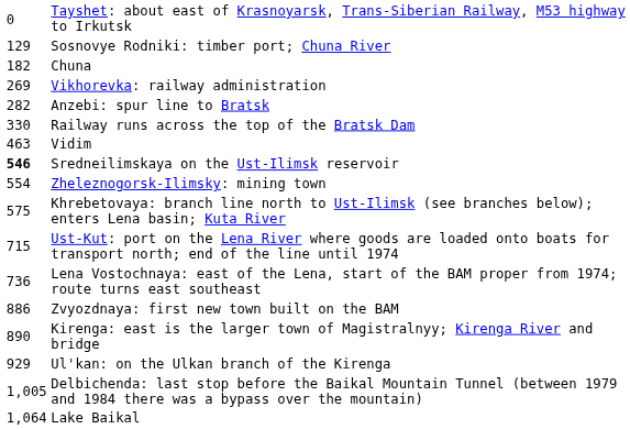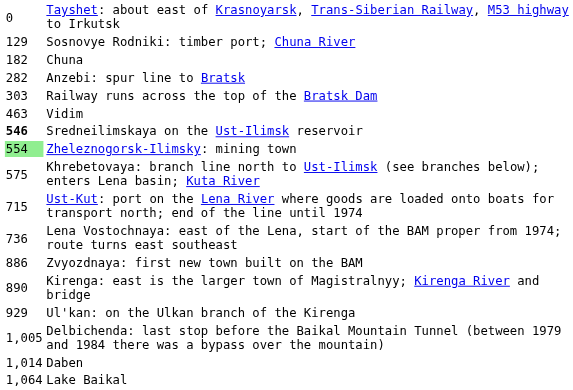 <table>
 <tr>
 <td>0</td>
 <td><a href='#'>Tayshet</a>: about  east of <a href='#'>Krasnoyarsk</a>, <a href='#'>Trans-Siberian Railway</a>, <a href='#'>M53 highway</a> to Irkutsk</td>
 </tr>
 <tr>
 <td>129</td>
 <td>Sosnovye Rodniki: timber port; <a href='#'>Chuna River</a></td>
 </tr>
 <tr>
 <td>182</td>
 <td>Chuna</td>
 </tr>
 <tr>
-<td>269</td>
-<td><a href='#'>Vikhorevka</a>: railway administration</td>
-</tr>
-<tr>
 <td>282</td>
 <td>Anzebi:  spur line to <a href='#'>Bratsk</a></td>
 </tr>
 <tr>
-<td>330</td>
+<td>303</td>
 <td>Railway runs across the top of the <a href='#'>Bratsk Dam</a></td>
 </tr>
 <tr>
 <td>463</td>
 <td>Vidim</td>
 </tr>
 <tr>
 <td><strong>546</strong></td>
 <td>Sredneilimskaya on the <a href='#'>Ust-Ilimsk</a> reservoir</td>
 </tr>
 <tr>
-<td>554</td>
+<td style="background: lightgreen;">554</td>
 <td><a href='#'>Zheleznogorsk-Ilimsky</a>: mining town</td>
 </tr>
 <tr>
 <td>575</td>
 <td>Khrebetovaya: branch line north to <a href='#'>Ust-Ilimsk</a> (see branches below); enters Lena basin; <a href='#'>Kuta River</a></td>
 </tr>
 <tr>
 <td>715</td>
 <td><a href='#'>Ust-Kut</a>: port on the <a href='#'>Lena River</a> where goods are loaded onto boats for transport north; end of the line until 1974</td>
 </tr>
 <tr>
 <td>736</td>
 <td>Lena Vostochnaya: east of the Lena, start of the BAM proper from 1974; route turns east southeast</td>
 </tr>
 <tr>
 <td>886</td>
 <td>Zvyozdnaya: first new town built on the BAM</td>
 </tr>
 <tr>
 <td>890</td>
 <td>Kirenga:  east is the larger town of Magistralnyy; <a href='#'>Kirenga River</a> and bridge</td>
 </tr>
 <tr>
 <td>929</td>
 <td>Ul'kan: on the Ulkan branch of the Kirenga</td>
 </tr>
 <tr>
 <td>1,005</td>
 <td>Delbichenda: last stop before the  Baikal Mountain Tunnel (between 1979 and 1984 there was a  bypass over the mountain)</td>
 </tr>
 <tr>
+<td>1,014</td>
+<td>Daben</td>
+</tr>
+<tr>
 <td>1,064</td>
 <td>Lake Baikal</td>
 </tr>
 </table>
